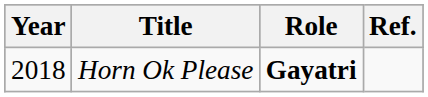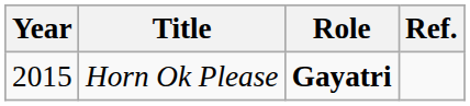 <table class="wikitable sortable">
 <tr>
 <th>Year</th>
 <th>Title</th>
 <th>Role</th>
 <th>Ref.</th>
 </tr>
 <tr>
-<td>2018</td>
+<td>2015</td>
 <td><em>Horn Ok Please</em></td>
 <td><strong>Gayatri</strong></td>
 <td></td>
 </tr>
 </table>
